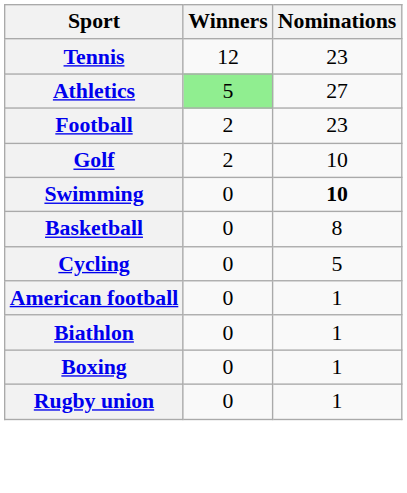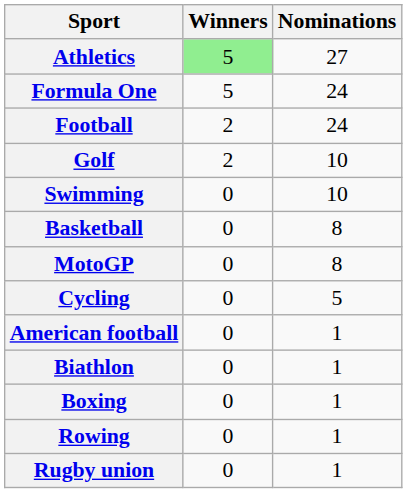 <table class="sortable wikitable plainrowheaders" style="text-align: center">
 <tr>
 <th scope=col>Sport</th>
 <th scope=col data-sort-type="number">Winners</th>
 <th scope=col data-sort-type="number">Nominations</th>
 </tr>
 <tr>
-<th scope=row><a href='#'>Tennis</a></th>
-<td>12</td>
-<td>23</td>
-</tr>
-<tr>
 <th scope=row><a href='#'>Athletics</a></th>
 <td style="background: lightgreen;">5</td>
 <td>27</td>
 </tr>
 <tr>
+<th scope=row><a href='#'>Formula One</a></th>
+<td>5</td>
+<td>24</td>
+</tr>
+<tr>
 <th scope=row><a href='#'>Football</a></th>
 <td>2</td>
-<td>23</td>
+<td>24</td>
 </tr>
 <tr>
 <th scope=row><a href='#'>Golf</a></th>
 <td>2</td>
 <td>10</td>
 </tr>
 <tr>
 <th scope=row><a href='#'>Swimming</a></th>
 <td>0</td>
-<td><strong>10</strong></td>
+<td>10</td>
 </tr>
 <tr>
 <th scope=row><a href='#'>Basketball</a></th>
+<td>0</td>
+<td>8</td>
+</tr>
+<tr>
+<th scope=row><a href='#'>MotoGP</a></th>
 <td>0</td>
 <td>8</td>
 </tr>
 <tr>
 <th scope=row><a href='#'>Cycling</a></th>
 <td>0</td>
 <td>5</td>
 </tr>
 <tr>
 <th scope=row><a href='#'>American football</a></th>
 <td>0</td>
 <td>1</td>
 </tr>
 <tr>
 <th scope=row><a href='#'>Biathlon</a></th>
 <td>0</td>
 <td>1</td>
 </tr>
 <tr>
 <th scope=row><a href='#'>Boxing</a></th>
 <td>0</td>
 <td>1</td>
 </tr>
 <tr>
+<th scope=row><a href='#'>Rowing</a></th>
+<td>0</td>
+<td>1</td>
+</tr>
+<tr>
 <th scope=row><a href='#'>Rugby union</a></th>
 <td>0</td>
 <td>1</td>
 </tr>
 </table>
